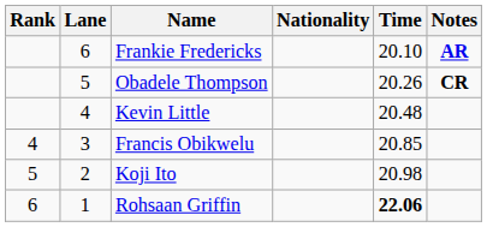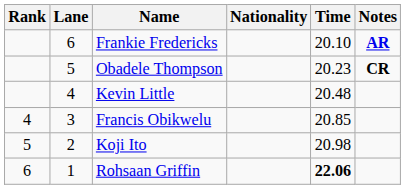 <table class="wikitable sortable" style="text-align:center">
 <tr>
 <th>Rank</th>
 <th>Lane</th>
 <th>Name</th>
 <th>Nationality</th>
 <th>Time</th>
 <th>Notes</th>
 </tr>
 <tr>
 <td></td>
 <td>6</td>
 <td align="left"><a href='#'>Frankie Fredericks</a></td>
 <td align=left></td>
 <td>20.10</td>
 <td><strong><a href='#'>AR</a></strong></td>
 </tr>
 <tr>
 <td></td>
 <td>5</td>
 <td align="left"><a href='#'>Obadele Thompson</a></td>
 <td align=left></td>
-<td>20.26</td>
+<td>20.23</td>
 <td><strong>CR</strong></td>
 </tr>
 <tr>
 <td></td>
 <td>4</td>
 <td align="left"><a href='#'>Kevin Little</a></td>
 <td align=left></td>
 <td>20.48</td>
 <td></td>
 </tr>
 <tr>
 <td>4</td>
 <td>3</td>
 <td align="left"><a href='#'>Francis Obikwelu</a></td>
 <td align=left></td>
 <td>20.85</td>
 <td></td>
 </tr>
 <tr>
 <td>5</td>
 <td>2</td>
 <td align="left"><a href='#'>Koji Ito</a></td>
 <td align=left></td>
 <td>20.98</td>
 <td></td>
 </tr>
 <tr>
 <td>6</td>
 <td>1</td>
 <td align="left"><a href='#'>Rohsaan Griffin</a></td>
 <td align=left></td>
 <td><strong>22.06</strong></td>
 <td></td>
 </tr>
 </table>
